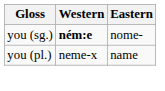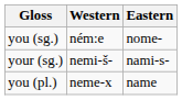 <table class="wikitable">
 <tr>
 <th>Gloss</th>
 <th>Western</th>
 <th>Eastern</th>
 </tr>
 <tr>
 <td>you (sg.)</td>
-<td><strong>ném:e</strong></td>
+<td>ném:e</td>
 <td>nome-</td>
+</tr>
+<tr>
+<td>your (sg.)</td>
+<td>nemi-š-</td>
+<td>nami-s-</td>
 </tr>
 <tr>
 <td>you (pl.)</td>
 <td>neme-x</td>
 <td>name</td>
 </tr>
 </table>
